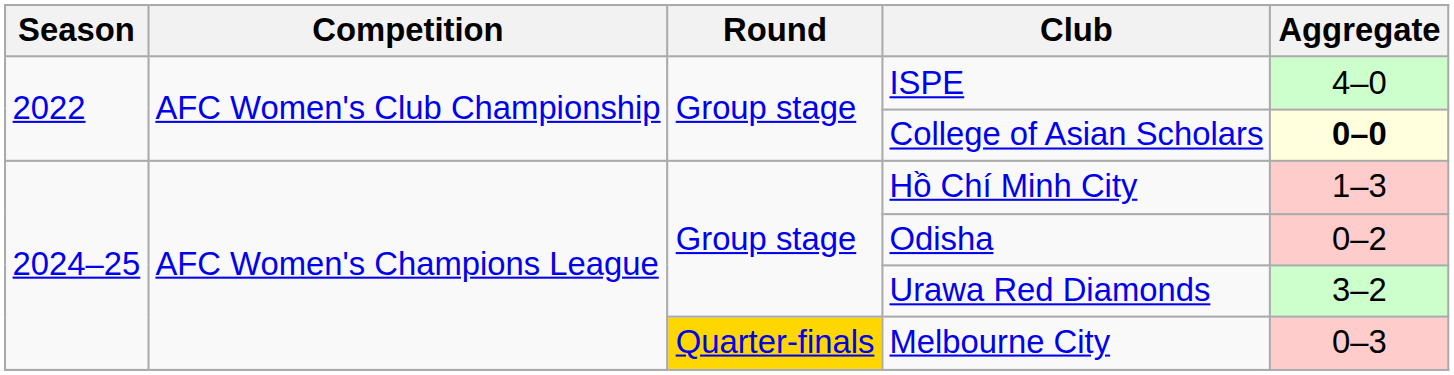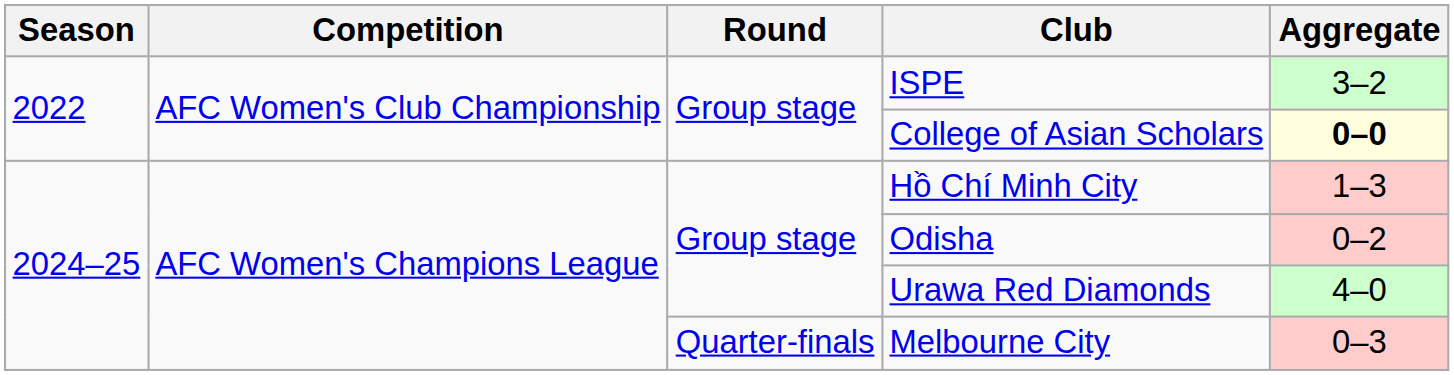 <table class="wikitable">
 <tr>
 <th>Season</th>
 <th>Competition</th>
 <th>Round</th>
 <th>Club</th>
 <th>Aggregate</th>
 </tr>
 <tr>
 <td rowspan="2"><a href='#'>2022</a></td>
 <td rowspan="2"><a href='#'>AFC Women's Club Championship</a></td>
 <td rowspan="2"><a href='#'>Group stage</a></td>
 <td> <a href='#'>ISPE</a></td>
-<td style="text-align:center; background:#ccffcc;">4–0</td>
+<td style="text-align:center; background:#ccffcc;">3–2</td>
 </tr>
 <tr>
 <td> <a href='#'>College of Asian Scholars</a></td>
 <td style="text-align:center; background:#ffffdd;"><strong>0–0</strong></td>
 </tr>
 <tr>
 <td rowspan="4"><a href='#'>2024–25</a></td>
 <td rowspan="4"><a href='#'>AFC Women's Champions League</a></td>
 <td rowspan="3"><a href='#'>Group stage</a></td>
 <td> <a href='#'>Hồ Chí Minh City</a></td>
 <td style="text-align:center; background:#ffcccc;">1–3</td>
 </tr>
 <tr>
 <td> <a href='#'>Odisha</a></td>
 <td style="text-align:center; background:#ffcccc;">0–2</td>
 </tr>
 <tr>
 <td> <a href='#'>Urawa Red Diamonds</a></td>
-<td style="text-align:center; background:#ccffcc;">3–2</td>
+<td style="text-align:center; background:#ccffcc;">4–0</td>
 </tr>
 <tr>
-<td style="background: gold;"><a href='#'>Quarter-finals</a></td>
+<td><a href='#'>Quarter-finals</a></td>
 <td> <a href='#'>Melbourne City</a></td>
 <td style="text-align:center; background:#ffcccc;">0–3</td>
 </tr>
 </table>
